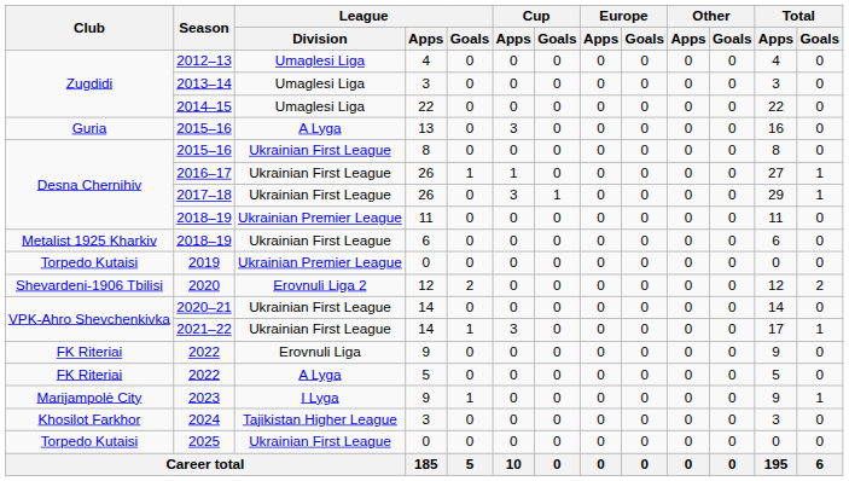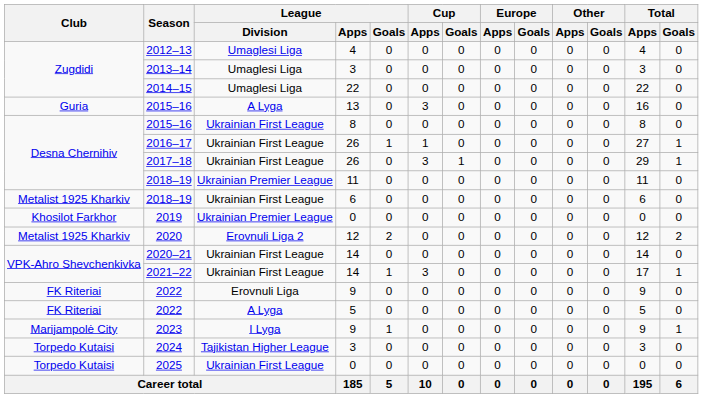 <table class="wikitable" style="text-align:center">
 <tr>
 <th rowspan="2">Club</th>
 <th rowspan="2">Season</th>
 <th colspan="3">League</th>
 <th colspan="2">Cup</th>
 <th colspan="2">Europe</th>
 <th colspan="2">Other</th>
 <th colspan="2">Total</th>
 </tr>
 <tr>
 <th>Division</th>
 <th>Apps</th>
 <th>Goals</th>
 <th>Apps</th>
 <th>Goals</th>
 <th>Apps</th>
 <th>Goals</th>
 <th>Apps</th>
 <th>Goals</th>
 <th>Apps</th>
 <th>Goals</th>
 </tr>
 <tr>
 <td rowspan="3"><a href='#'>Zugdidi</a></td>
 <td><a href='#'>2012–13</a></td>
 <td><a href='#'>Umaglesi Liga</a></td>
 <td>4</td>
 <td>0</td>
 <td>0</td>
 <td>0</td>
 <td>0</td>
 <td>0</td>
 <td>0</td>
 <td>0</td>
 <td>4</td>
 <td>0</td>
 </tr>
 <tr>
 <td><a href='#'>2013–14</a></td>
 <td>Umaglesi Liga</td>
 <td>3</td>
 <td>0</td>
 <td>0</td>
 <td>0</td>
 <td>0</td>
 <td>0</td>
 <td>0</td>
 <td>0</td>
 <td>3</td>
 <td>0</td>
 </tr>
 <tr>
 <td><a href='#'>2014–15</a></td>
 <td>Umaglesi Liga</td>
 <td>22</td>
 <td>0</td>
 <td>0</td>
 <td>0</td>
 <td>0</td>
 <td>0</td>
 <td>0</td>
 <td>0</td>
 <td>22</td>
 <td>0</td>
 </tr>
 <tr>
 <td rowspan="1"><a href='#'>Guria</a></td>
 <td><a href='#'>2015–16</a></td>
 <td><a href='#'>A Lyga</a></td>
 <td>13</td>
 <td>0</td>
 <td>3</td>
 <td>0</td>
 <td>0</td>
 <td>0</td>
 <td>0</td>
 <td>0</td>
 <td>16</td>
 <td>0</td>
 </tr>
 <tr>
 <td rowspan="4"><a href='#'>Desna Chernihiv</a></td>
 <td><a href='#'>2015–16</a></td>
 <td><a href='#'>Ukrainian First League</a></td>
 <td>8</td>
 <td>0</td>
 <td>0</td>
 <td>0</td>
 <td>0</td>
 <td>0</td>
 <td>0</td>
 <td>0</td>
 <td>8</td>
 <td>0</td>
 </tr>
 <tr>
 <td><a href='#'>2016–17</a></td>
 <td>Ukrainian First League</td>
 <td>26</td>
 <td>1</td>
 <td>1</td>
 <td>0</td>
 <td>0</td>
 <td>0</td>
 <td>0</td>
 <td>0</td>
 <td>27</td>
 <td>1</td>
 </tr>
 <tr>
 <td><a href='#'>2017–18</a></td>
 <td>Ukrainian First League</td>
 <td>26</td>
 <td>0</td>
 <td>3</td>
 <td>1</td>
 <td>0</td>
 <td>0</td>
 <td>0</td>
 <td>0</td>
 <td>29</td>
 <td>1</td>
 </tr>
 <tr>
 <td><a href='#'>2018–19</a></td>
 <td><a href='#'>Ukrainian Premier League</a></td>
 <td>11</td>
 <td>0</td>
 <td>0</td>
 <td>0</td>
 <td>0</td>
 <td>0</td>
 <td>0</td>
 <td>0</td>
 <td>11</td>
 <td>0</td>
 </tr>
 <tr>
 <td rowspan="1"><a href='#'>Metalist 1925 Kharkiv</a></td>
 <td><a href='#'>2018–19</a></td>
 <td>Ukrainian First League</td>
 <td>6</td>
 <td>0</td>
 <td>0</td>
 <td>0</td>
 <td>0</td>
 <td>0</td>
 <td>0</td>
 <td>0</td>
 <td>6</td>
 <td>0</td>
 </tr>
 <tr>
-<td rowspan="1"><a href='#'>Torpedo Kutaisi</a></td>
+<td rowspan="1"><a href='#'>Khosilot Farkhor</a></td>
 <td><a href='#'>2019</a></td>
 <td><a href='#'>Ukrainian Premier League</a></td>
 <td>0</td>
 <td>0</td>
 <td>0</td>
 <td>0</td>
 <td>0</td>
 <td>0</td>
 <td>0</td>
 <td>0</td>
 <td>0</td>
 <td>0</td>
 </tr>
 <tr>
-<td rowspan="1"><a href='#'>Shevardeni-1906 Tbilisi</a></td>
+<td rowspan="1"><a href='#'>Metalist 1925 Kharkiv</a></td>
 <td><a href='#'>2020</a></td>
 <td><a href='#'>Erovnuli Liga 2</a></td>
 <td>12</td>
 <td>2</td>
 <td>0</td>
 <td>0</td>
 <td>0</td>
 <td>0</td>
 <td>0</td>
 <td>0</td>
 <td>12</td>
 <td>2</td>
 </tr>
 <tr>
 <td rowspan="2"><a href='#'>VPK-Ahro Shevchenkivka</a></td>
 <td><a href='#'>2020–21</a></td>
 <td>Ukrainian First League</td>
 <td>14</td>
 <td>0</td>
 <td>0</td>
 <td>0</td>
 <td>0</td>
 <td>0</td>
 <td>0</td>
 <td>0</td>
 <td>14</td>
 <td>0</td>
 </tr>
 <tr>
 <td><a href='#'>2021–22</a></td>
 <td>Ukrainian First League</td>
 <td>14</td>
 <td>1</td>
 <td>3</td>
 <td>0</td>
 <td>0</td>
 <td>0</td>
 <td>0</td>
 <td>0</td>
 <td>17</td>
 <td>1</td>
 </tr>
 <tr>
 <td rowspan="1"><a href='#'>FK Riteriai</a></td>
 <td><a href='#'>2022</a></td>
 <td>Erovnuli Liga</td>
 <td>9</td>
 <td>0</td>
 <td>0</td>
 <td>0</td>
 <td>0</td>
 <td>0</td>
 <td>0</td>
 <td>0</td>
 <td>9</td>
 <td>0</td>
 </tr>
 <tr>
 <td rowspan="1"><a href='#'>FK Riteriai</a></td>
 <td><a href='#'>2022</a></td>
 <td><a href='#'>A Lyga</a></td>
 <td>5</td>
 <td>0</td>
 <td>0</td>
 <td>0</td>
 <td>0</td>
 <td>0</td>
 <td>0</td>
 <td>0</td>
 <td>5</td>
 <td>0</td>
 </tr>
 <tr>
 <td rowspan="1"><a href='#'>Marijampolė City</a></td>
 <td><a href='#'>2023</a></td>
 <td><a href='#'>I Lyga</a></td>
 <td>9</td>
 <td>1</td>
 <td>0</td>
 <td>0</td>
 <td>0</td>
 <td>0</td>
 <td>0</td>
 <td>0</td>
 <td>9</td>
 <td>1</td>
 </tr>
 <tr>
-<td rowspan="1"><a href='#'>Khosilot Farkhor</a></td>
+<td rowspan="1"><a href='#'>Torpedo Kutaisi</a></td>
 <td><a href='#'>2024</a></td>
 <td><a href='#'>Tajikistan Higher League</a></td>
 <td>3</td>
 <td>0</td>
 <td>0</td>
 <td>0</td>
 <td>0</td>
 <td>0</td>
 <td>0</td>
 <td>0</td>
 <td>3</td>
 <td>0</td>
 </tr>
 <tr>
 <td rowspan="1"><a href='#'>Torpedo Kutaisi</a></td>
 <td><a href='#'>2025</a></td>
 <td><a href='#'>Ukrainian First League</a></td>
 <td>0</td>
 <td>0</td>
 <td>0</td>
 <td>0</td>
 <td>0</td>
 <td>0</td>
 <td>0</td>
 <td>0</td>
 <td>0</td>
 <td>0</td>
 </tr>
 <tr>
 <th colspan="3">Career total</th>
 <th>185</th>
 <th>5</th>
 <th>10</th>
 <th>0</th>
 <th>0</th>
 <th>0</th>
 <th>0</th>
 <th>0</th>
 <th>195</th>
 <th>6</th>
 </tr>
 </table>
